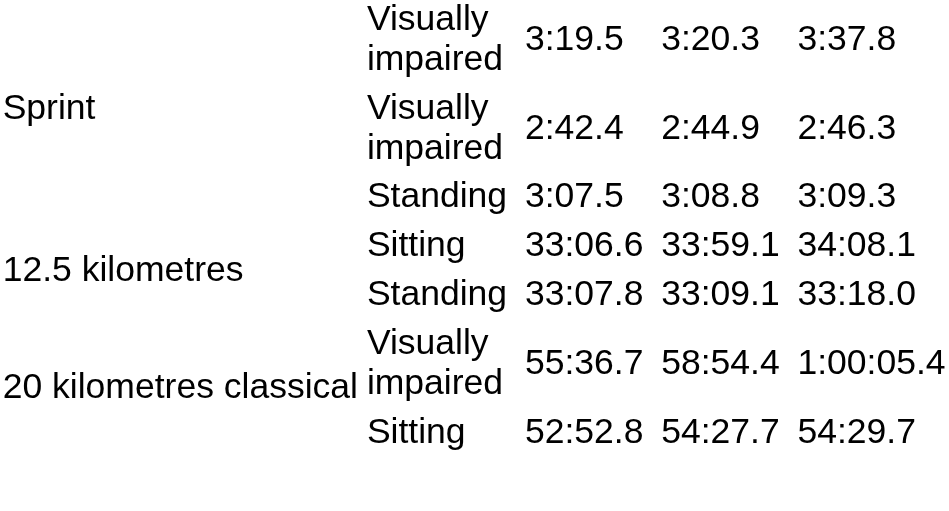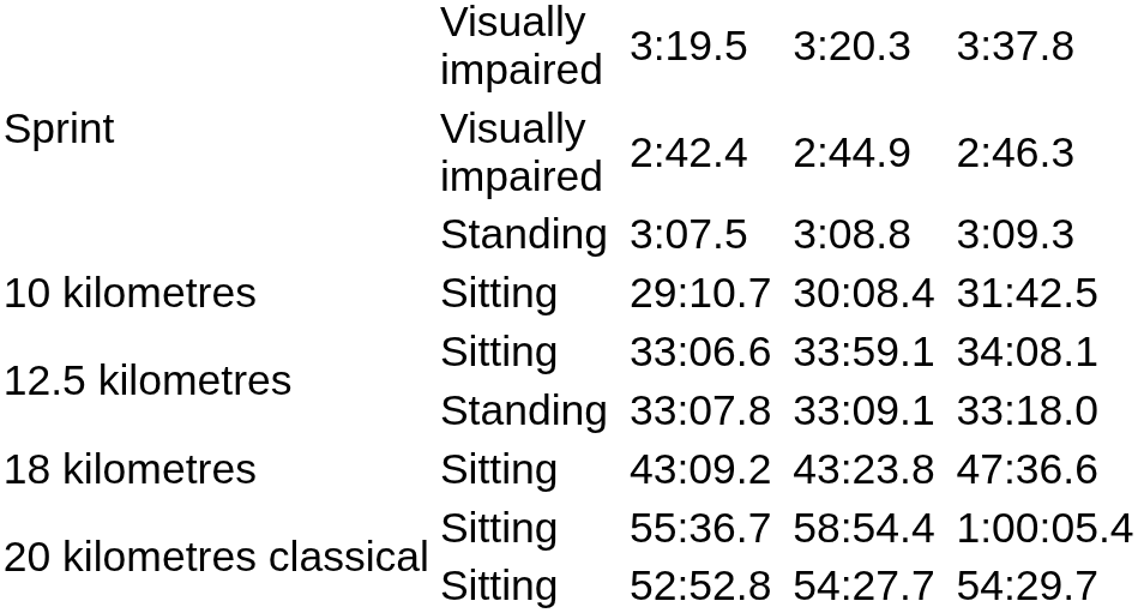 <table>
 <tr>
 <td rowspan="3">Sprint<br></td>
 <td>Visually<br>impaired</td>
 <td></td>
 <td>3:19.5</td>
 <td></td>
 <td>3:20.3</td>
 <td></td>
 <td>3:37.8</td>
 </tr>
 <tr>
 <td>Visually<br>impaired</td>
 <td></td>
 <td>2:42.4</td>
 <td></td>
 <td>2:44.9</td>
 <td></td>
 <td>2:46.3</td>
 </tr>
 <tr>
 <td>Standing</td>
 <td></td>
 <td>3:07.5</td>
 <td></td>
 <td>3:08.8</td>
 <td></td>
 <td>3:09.3</td>
 </tr>
 <tr>
+<td>10 kilometres<br></td>
+<td>Sitting</td>
+<td></td>
+<td>29:10.7</td>
+<td></td>
+<td>30:08.4</td>
+<td></td>
+<td>31:42.5</td>
+</tr>
+<tr>
 <td rowspan=2>12.5 kilometres<br></td>
 <td>Sitting</td>
 <td></td>
 <td>33:06.6</td>
 <td></td>
 <td>33:59.1</td>
 <td></td>
 <td>34:08.1</td>
 </tr>
 <tr>
 <td>Standing</td>
 <td></td>
 <td>33:07.8</td>
 <td></td>
 <td>33:09.1</td>
 <td></td>
 <td>33:18.0</td>
 </tr>
 <tr>
+<td>18 kilometres<br></td>
+<td>Sitting</td>
+<td></td>
+<td>43:09.2</td>
+<td></td>
+<td>43:23.8</td>
+<td></td>
+<td>47:36.6</td>
+</tr>
+<tr>
 <td rowspan="2">20 kilometres classical<br></td>
-<td>Visually<br>impaired</td>
+<td>Sitting</td>
 <td></td>
 <td>55:36.7</td>
 <td></td>
 <td>58:54.4</td>
 <td></td>
 <td>1:00:05.4</td>
 </tr>
 <tr>
 <td>Sitting</td>
 <td></td>
 <td>52:52.8</td>
 <td></td>
 <td>54:27.7</td>
 <td></td>
 <td>54:29.7</td>
 </tr>
 </table>
